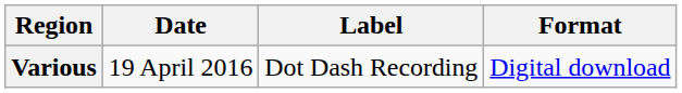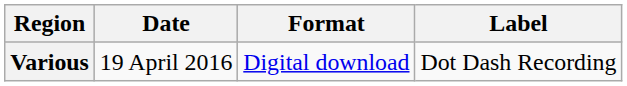 <table class="wikitable plainrowheaders">
 <tr>
 <th>Region</th>
 <th>Date</th>
+<th>Format</th>
 <th>Label</th>
-<th>Format</th>
 </tr>
 <tr>
 <th scope="row">Various</th>
 <td>19 April 2016</td>
+<td><a href='#'>Digital download</a></td>
 <td>Dot Dash Recording</td>
-<td><a href='#'>Digital download</a></td>
 </tr>
 </table>
